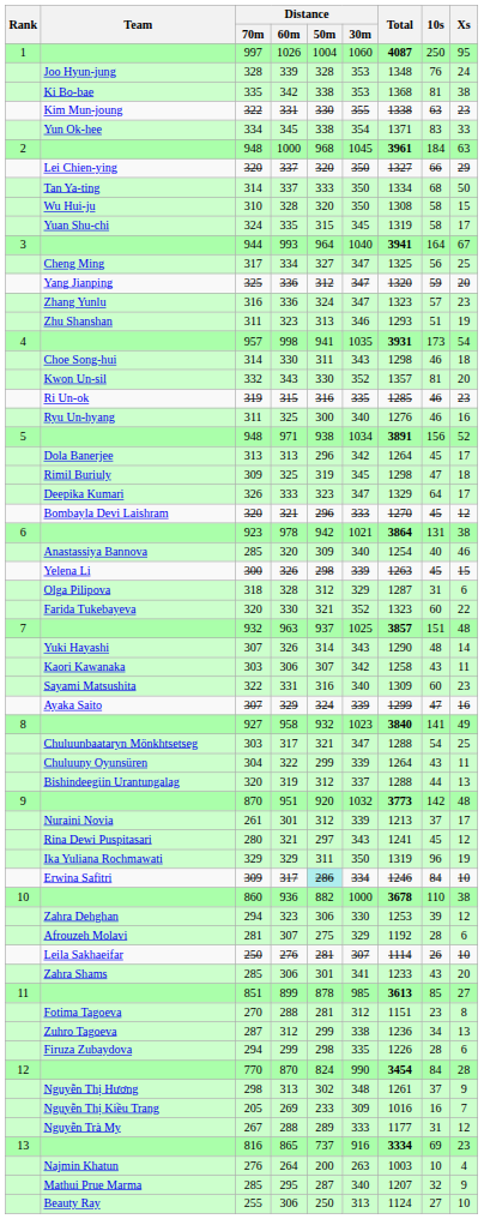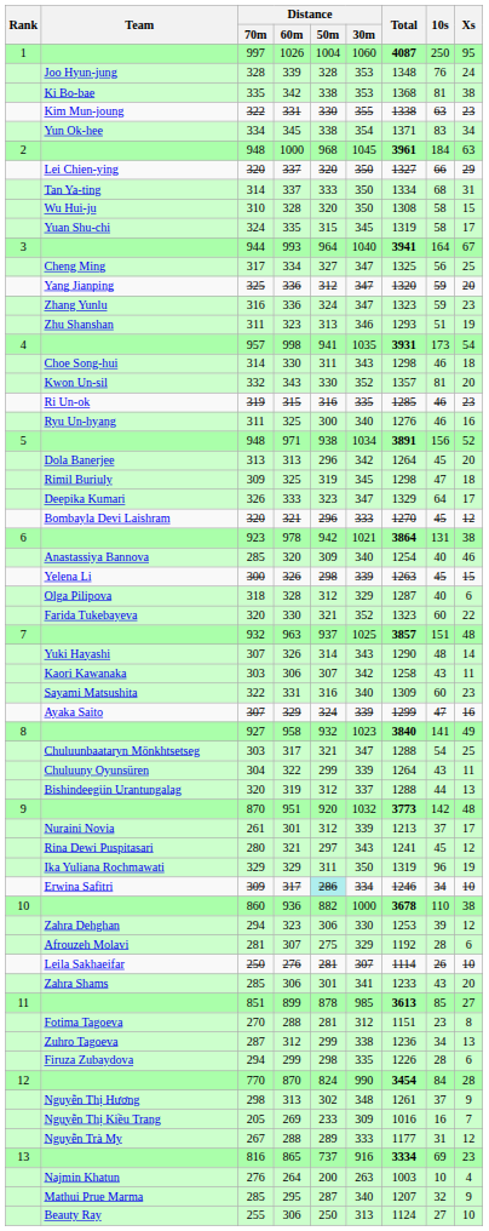 <table class="wikitable" style="text-align:center">
 <tr>
 <th rowspan=2 width=40>Rank</th>
 <th rowspan=2 width=250>Team</th>
 <th colspan=4>Distance</th>
 <th rowspan=2 width=50>Total</th>
 <th rowspan=2 width=30>10s</th>
 <th rowspan=2 width=30>Xs</th>
 </tr>
 <tr>
 <th width=40>70m</th>
 <th width=40>60m</th>
 <th width=40>50m</th>
 <th width=40>30m</th>
 </tr>
 <tr bgcolor="aaffaa">
 <td>1</td>
 <td align=left></td>
 <td>997</td>
 <td>1026</td>
 <td>1004</td>
 <td>1060</td>
 <td><strong>4087</strong></td>
 <td>250</td>
 <td>95</td>
 </tr>
 <tr bgcolor="ccffcc">
 <td></td>
 <td align=left><a href='#'>Joo Hyun-jung</a></td>
 <td>328</td>
 <td>339</td>
 <td>328</td>
 <td>353</td>
 <td>1348</td>
 <td>76</td>
 <td>24</td>
 </tr>
 <tr bgcolor="ccffcc">
 <td></td>
 <td align=left><a href='#'>Ki Bo-bae</a></td>
 <td>335</td>
 <td>342</td>
 <td>338</td>
 <td>353</td>
 <td>1368</td>
 <td>81</td>
 <td>38</td>
 </tr>
 <tr>
 <td></td>
 <td align=left><a href='#'>Kim Mun-joung</a></td>
 <td><s>322</s></td>
 <td><s>331</s></td>
 <td><s>330</s></td>
 <td><s>355</s></td>
 <td><s>1338</s></td>
 <td><s>63</s></td>
 <td><s>23</s></td>
 </tr>
 <tr bgcolor="ccffcc">
 <td></td>
 <td align=left><a href='#'>Yun Ok-hee</a></td>
 <td>334</td>
 <td>345</td>
 <td>338</td>
 <td>354</td>
 <td>1371</td>
 <td>83</td>
-<td>33</td>
+<td>34</td>
 </tr>
 <tr bgcolor="aaffaa">
 <td>2</td>
 <td align=left></td>
 <td>948</td>
 <td>1000</td>
 <td>968</td>
 <td>1045</td>
 <td><strong>3961</strong></td>
 <td>184</td>
 <td>63</td>
 </tr>
 <tr>
 <td></td>
 <td align=left><a href='#'>Lei Chien-ying</a></td>
 <td><s>320</s></td>
 <td><s>337</s></td>
 <td><s>320</s></td>
 <td><s>350</s></td>
 <td><s>1327</s></td>
 <td><s>66</s></td>
 <td><s>29</s></td>
 </tr>
 <tr bgcolor="ccffcc">
 <td></td>
 <td align=left><a href='#'>Tan Ya-ting</a></td>
 <td>314</td>
 <td>337</td>
 <td>333</td>
 <td>350</td>
 <td>1334</td>
 <td>68</td>
-<td>50</td>
+<td>31</td>
 </tr>
 <tr bgcolor="ccffcc">
 <td></td>
 <td align=left><a href='#'>Wu Hui-ju</a></td>
 <td>310</td>
 <td>328</td>
 <td>320</td>
 <td>350</td>
 <td>1308</td>
 <td>58</td>
 <td>15</td>
 </tr>
 <tr bgcolor="ccffcc">
 <td></td>
 <td align=left><a href='#'>Yuan Shu-chi</a></td>
 <td>324</td>
 <td>335</td>
 <td>315</td>
 <td>345</td>
 <td>1319</td>
 <td>58</td>
 <td>17</td>
 </tr>
 <tr bgcolor="aaffaa">
 <td>3</td>
 <td align=left></td>
 <td>944</td>
 <td>993</td>
 <td>964</td>
 <td>1040</td>
 <td><strong>3941</strong></td>
 <td>164</td>
 <td>67</td>
 </tr>
 <tr bgcolor="ccffcc">
 <td></td>
 <td align=left><a href='#'>Cheng Ming</a></td>
 <td>317</td>
 <td>334</td>
 <td>327</td>
 <td>347</td>
 <td>1325</td>
 <td>56</td>
 <td>25</td>
 </tr>
 <tr>
 <td></td>
 <td align=left><a href='#'>Yang Jianping</a></td>
 <td><s>325</s></td>
 <td><s>336</s></td>
 <td><s>312</s></td>
 <td><s>347</s></td>
 <td><s>1320</s></td>
 <td><s>59</s></td>
 <td><s>20</s></td>
 </tr>
 <tr bgcolor="ccffcc">
 <td></td>
 <td align=left><a href='#'>Zhang Yunlu</a></td>
 <td>316</td>
 <td>336</td>
 <td>324</td>
 <td>347</td>
 <td>1323</td>
-<td>57</td>
+<td>59</td>
 <td>23</td>
 </tr>
 <tr bgcolor="ccffcc">
 <td></td>
 <td align=left><a href='#'>Zhu Shanshan</a></td>
 <td>311</td>
 <td>323</td>
 <td>313</td>
 <td>346</td>
 <td>1293</td>
 <td>51</td>
 <td>19</td>
 </tr>
 <tr bgcolor="aaffaa">
 <td>4</td>
 <td align=left></td>
 <td>957</td>
 <td>998</td>
 <td>941</td>
 <td>1035</td>
 <td><strong>3931</strong></td>
 <td>173</td>
 <td>54</td>
 </tr>
 <tr bgcolor="ccffcc">
 <td></td>
 <td align=left><a href='#'>Choe Song-hui</a></td>
 <td>314</td>
 <td>330</td>
 <td>311</td>
 <td>343</td>
 <td>1298</td>
 <td>46</td>
 <td>18</td>
 </tr>
 <tr bgcolor="ccffcc">
 <td></td>
 <td align=left><a href='#'>Kwon Un-sil</a></td>
 <td>332</td>
 <td>343</td>
 <td>330</td>
 <td>352</td>
 <td>1357</td>
 <td>81</td>
 <td>20</td>
 </tr>
 <tr>
 <td></td>
 <td align=left><a href='#'>Ri Un-ok</a></td>
 <td><s>319</s></td>
 <td><s>315</s></td>
 <td><s>316</s></td>
 <td><s>335</s></td>
 <td><s>1285</s></td>
 <td><s>46</s></td>
 <td><s>23</s></td>
 </tr>
 <tr bgcolor="ccffcc">
 <td></td>
 <td align=left><a href='#'>Ryu Un-hyang</a></td>
 <td>311</td>
 <td>325</td>
 <td>300</td>
 <td>340</td>
 <td>1276</td>
 <td>46</td>
 <td>16</td>
 </tr>
 <tr bgcolor="aaffaa">
 <td>5</td>
 <td align=left></td>
 <td>948</td>
 <td>971</td>
 <td>938</td>
 <td>1034</td>
 <td><strong>3891</strong></td>
 <td>156</td>
 <td>52</td>
 </tr>
 <tr bgcolor="ccffcc">
 <td></td>
 <td align=left><a href='#'>Dola Banerjee</a></td>
 <td>313</td>
 <td>313</td>
 <td>296</td>
 <td>342</td>
 <td>1264</td>
 <td>45</td>
-<td>17</td>
+<td>20</td>
 </tr>
 <tr bgcolor="ccffcc">
 <td></td>
 <td align=left><a href='#'>Rimil Buriuly</a></td>
 <td>309</td>
 <td>325</td>
 <td>319</td>
 <td>345</td>
 <td>1298</td>
 <td>47</td>
 <td>18</td>
 </tr>
 <tr bgcolor="ccffcc">
 <td></td>
 <td align=left><a href='#'>Deepika Kumari</a></td>
 <td>326</td>
 <td>333</td>
 <td>323</td>
 <td>347</td>
 <td>1329</td>
 <td>64</td>
 <td>17</td>
 </tr>
 <tr>
 <td></td>
 <td align=left><a href='#'>Bombayla Devi Laishram</a></td>
 <td><s>320</s></td>
 <td><s>321</s></td>
 <td><s>296</s></td>
 <td><s>333</s></td>
 <td><s>1270</s></td>
 <td><s>45</s></td>
 <td><s>12</s></td>
 </tr>
 <tr bgcolor="aaffaa">
 <td>6</td>
 <td align=left></td>
 <td>923</td>
 <td>978</td>
 <td>942</td>
 <td>1021</td>
 <td><strong>3864</strong></td>
 <td>131</td>
 <td>38</td>
 </tr>
 <tr bgcolor="ccffcc">
 <td></td>
 <td align=left><a href='#'>Anastassiya Bannova</a></td>
 <td>285</td>
 <td>320</td>
 <td>309</td>
 <td>340</td>
 <td>1254</td>
 <td>40</td>
 <td>46</td>
 </tr>
 <tr>
 <td></td>
 <td align=left><a href='#'>Yelena Li</a></td>
 <td><s>300</s></td>
 <td><s>326</s></td>
 <td><s>298</s></td>
 <td><s>339</s></td>
 <td><s>1263</s></td>
 <td><s>45</s></td>
 <td><s>15</s></td>
 </tr>
 <tr bgcolor="ccffcc">
 <td></td>
 <td align=left><a href='#'>Olga Pilipova</a></td>
 <td>318</td>
 <td>328</td>
 <td>312</td>
 <td>329</td>
 <td>1287</td>
-<td>31</td>
+<td>40</td>
 <td>6</td>
 </tr>
 <tr bgcolor="ccffcc">
 <td></td>
 <td align=left><a href='#'>Farida Tukebayeva</a></td>
 <td>320</td>
 <td>330</td>
 <td>321</td>
 <td>352</td>
 <td>1323</td>
 <td>60</td>
 <td>22</td>
 </tr>
 <tr bgcolor="aaffaa">
 <td>7</td>
 <td align=left></td>
 <td>932</td>
 <td>963</td>
 <td>937</td>
 <td>1025</td>
 <td><strong>3857</strong></td>
 <td>151</td>
 <td>48</td>
 </tr>
 <tr bgcolor="ccffcc">
 <td></td>
 <td align=left><a href='#'>Yuki Hayashi</a></td>
 <td>307</td>
 <td>326</td>
 <td>314</td>
 <td>343</td>
 <td>1290</td>
 <td>48</td>
 <td>14</td>
 </tr>
 <tr bgcolor="ccffcc">
 <td></td>
 <td align=left><a href='#'>Kaori Kawanaka</a></td>
 <td>303</td>
 <td>306</td>
 <td>307</td>
 <td>342</td>
 <td>1258</td>
 <td>43</td>
 <td>11</td>
 </tr>
 <tr bgcolor="ccffcc">
 <td></td>
 <td align=left><a href='#'>Sayami Matsushita</a></td>
 <td>322</td>
 <td>331</td>
 <td>316</td>
 <td>340</td>
 <td>1309</td>
 <td>60</td>
 <td>23</td>
 </tr>
 <tr>
 <td></td>
 <td align=left><a href='#'>Ayaka Saito</a></td>
 <td><s>307</s></td>
 <td><s>329</s></td>
 <td><s>324</s></td>
 <td><s>339</s></td>
 <td><s>1299</s></td>
 <td><s>47</s></td>
 <td><s>16</s></td>
 </tr>
 <tr bgcolor="aaffaa">
 <td>8</td>
 <td align=left></td>
 <td>927</td>
 <td>958</td>
 <td>932</td>
 <td>1023</td>
 <td><strong>3840</strong></td>
 <td>141</td>
 <td>49</td>
 </tr>
 <tr bgcolor="ccffcc">
 <td></td>
 <td align=left><a href='#'>Chuluunbaataryn Mönkhtsetseg</a></td>
 <td>303</td>
 <td>317</td>
 <td>321</td>
 <td>347</td>
 <td>1288</td>
 <td>54</td>
 <td>25</td>
 </tr>
 <tr bgcolor="ccffcc">
 <td></td>
 <td align=left><a href='#'>Chuluuny Oyunsüren</a></td>
 <td>304</td>
 <td>322</td>
 <td>299</td>
 <td>339</td>
 <td>1264</td>
 <td>43</td>
 <td>11</td>
 </tr>
 <tr bgcolor="ccffcc">
 <td></td>
 <td align=left><a href='#'>Bishindeegiin Urantungalag</a></td>
 <td>320</td>
 <td>319</td>
 <td>312</td>
 <td>337</td>
 <td>1288</td>
 <td>44</td>
 <td>13</td>
 </tr>
 <tr bgcolor="aaffaa">
 <td>9</td>
 <td align=left></td>
 <td>870</td>
 <td>951</td>
 <td>920</td>
 <td>1032</td>
 <td><strong>3773</strong></td>
 <td>142</td>
 <td>48</td>
 </tr>
 <tr bgcolor="ccffcc">
 <td></td>
 <td align=left><a href='#'>Nuraini Novia</a></td>
 <td>261</td>
 <td>301</td>
 <td>312</td>
 <td>339</td>
 <td>1213</td>
 <td>37</td>
 <td>17</td>
 </tr>
 <tr bgcolor="ccffcc">
 <td></td>
 <td align=left><a href='#'>Rina Dewi Puspitasari</a></td>
 <td>280</td>
 <td>321</td>
 <td>297</td>
 <td>343</td>
 <td>1241</td>
 <td>45</td>
 <td>12</td>
 </tr>
 <tr bgcolor="ccffcc">
 <td></td>
 <td align=left><a href='#'>Ika Yuliana Rochmawati</a></td>
 <td>329</td>
 <td>329</td>
 <td>311</td>
 <td>350</td>
 <td>1319</td>
 <td>96</td>
 <td>19</td>
 </tr>
 <tr>
 <td></td>
 <td align=left><a href='#'>Erwina Safitri</a></td>
 <td><s>309</s></td>
 <td><s>317</s></td>
 <td style="background: paleturquoise;"><s>286</s></td>
 <td><s>334</s></td>
 <td><s>1246</s></td>
-<td><s>84</s></td>
+<td><s>34</s></td>
 <td><s>10</s></td>
 </tr>
 <tr bgcolor="aaffaa">
 <td>10</td>
 <td align=left></td>
 <td>860</td>
 <td>936</td>
 <td>882</td>
 <td>1000</td>
 <td><strong>3678</strong></td>
 <td>110</td>
 <td>38</td>
 </tr>
 <tr bgcolor="ccffcc">
 <td></td>
 <td align=left><a href='#'>Zahra Dehghan</a></td>
 <td>294</td>
 <td>323</td>
 <td>306</td>
 <td>330</td>
 <td>1253</td>
 <td>39</td>
 <td>12</td>
 </tr>
 <tr bgcolor="ccffcc">
 <td></td>
 <td align=left><a href='#'>Afrouzeh Molavi</a></td>
 <td>281</td>
 <td>307</td>
 <td>275</td>
 <td>329</td>
 <td>1192</td>
 <td>28</td>
 <td>6</td>
 </tr>
 <tr>
 <td></td>
 <td align=left><a href='#'>Leila Sakhaeifar</a></td>
 <td><s>250</s></td>
 <td><s>276</s></td>
 <td><s>281</s></td>
 <td><s>307</s></td>
 <td><s>1114</s></td>
 <td><s>26</s></td>
 <td><s>10</s></td>
 </tr>
 <tr bgcolor="ccffcc">
 <td></td>
 <td align=left><a href='#'>Zahra Shams</a></td>
 <td>285</td>
 <td>306</td>
 <td>301</td>
 <td>341</td>
 <td>1233</td>
 <td>43</td>
 <td>20</td>
 </tr>
 <tr bgcolor="aaffaa">
 <td>11</td>
 <td align=left></td>
 <td>851</td>
 <td>899</td>
 <td>878</td>
 <td>985</td>
 <td><strong>3613</strong></td>
 <td>85</td>
 <td>27</td>
 </tr>
 <tr bgcolor="ccffcc">
 <td></td>
 <td align=left><a href='#'>Fotima Tagoeva</a></td>
 <td>270</td>
 <td>288</td>
 <td>281</td>
 <td>312</td>
 <td>1151</td>
 <td>23</td>
 <td>8</td>
 </tr>
 <tr bgcolor="ccffcc">
 <td></td>
 <td align=left><a href='#'>Zuhro Tagoeva</a></td>
 <td>287</td>
 <td>312</td>
 <td>299</td>
 <td>338</td>
 <td>1236</td>
 <td>34</td>
 <td>13</td>
 </tr>
 <tr bgcolor="ccffcc">
 <td></td>
 <td align=left><a href='#'>Firuza Zubaydova</a></td>
 <td>294</td>
 <td>299</td>
 <td>298</td>
 <td>335</td>
 <td>1226</td>
 <td>28</td>
 <td>6</td>
 </tr>
 <tr bgcolor="aaffaa">
 <td>12</td>
 <td align=left></td>
 <td>770</td>
 <td>870</td>
 <td>824</td>
 <td>990</td>
 <td><strong>3454</strong></td>
 <td>84</td>
 <td>28</td>
 </tr>
 <tr bgcolor="ccffcc">
 <td></td>
 <td align=left><a href='#'>Nguyễn Thị Hương</a></td>
 <td>298</td>
 <td>313</td>
 <td>302</td>
 <td>348</td>
 <td>1261</td>
 <td>37</td>
 <td>9</td>
 </tr>
 <tr bgcolor="ccffcc">
 <td></td>
 <td align=left><a href='#'>Nguyễn Thị Kiều Trang</a></td>
 <td>205</td>
 <td>269</td>
 <td>233</td>
 <td>309</td>
 <td>1016</td>
 <td>16</td>
 <td>7</td>
 </tr>
 <tr bgcolor="ccffcc">
 <td></td>
 <td align=left><a href='#'>Nguyễn Trà My</a></td>
 <td>267</td>
 <td>288</td>
 <td>289</td>
 <td>333</td>
 <td>1177</td>
 <td>31</td>
 <td>12</td>
 </tr>
 <tr bgcolor="aaffaa">
 <td>13</td>
 <td align=left></td>
 <td>816</td>
 <td>865</td>
 <td>737</td>
 <td>916</td>
 <td><strong>3334</strong></td>
 <td>69</td>
 <td>23</td>
 </tr>
 <tr bgcolor="ccffcc">
 <td></td>
 <td align=left><a href='#'>Najmin Khatun</a></td>
 <td>276</td>
 <td>264</td>
 <td>200</td>
 <td>263</td>
 <td>1003</td>
 <td>10</td>
 <td>4</td>
 </tr>
 <tr bgcolor="ccffcc">
 <td></td>
 <td align=left><a href='#'>Mathui Prue Marma</a></td>
 <td>285</td>
 <td>295</td>
 <td>287</td>
 <td>340</td>
 <td>1207</td>
 <td>32</td>
 <td>9</td>
 </tr>
 <tr bgcolor="ccffcc">
 <td></td>
 <td align=left><a href='#'>Beauty Ray</a></td>
 <td>255</td>
 <td>306</td>
 <td>250</td>
 <td>313</td>
 <td>1124</td>
 <td>27</td>
 <td>10</td>
 </tr>
 </table>
